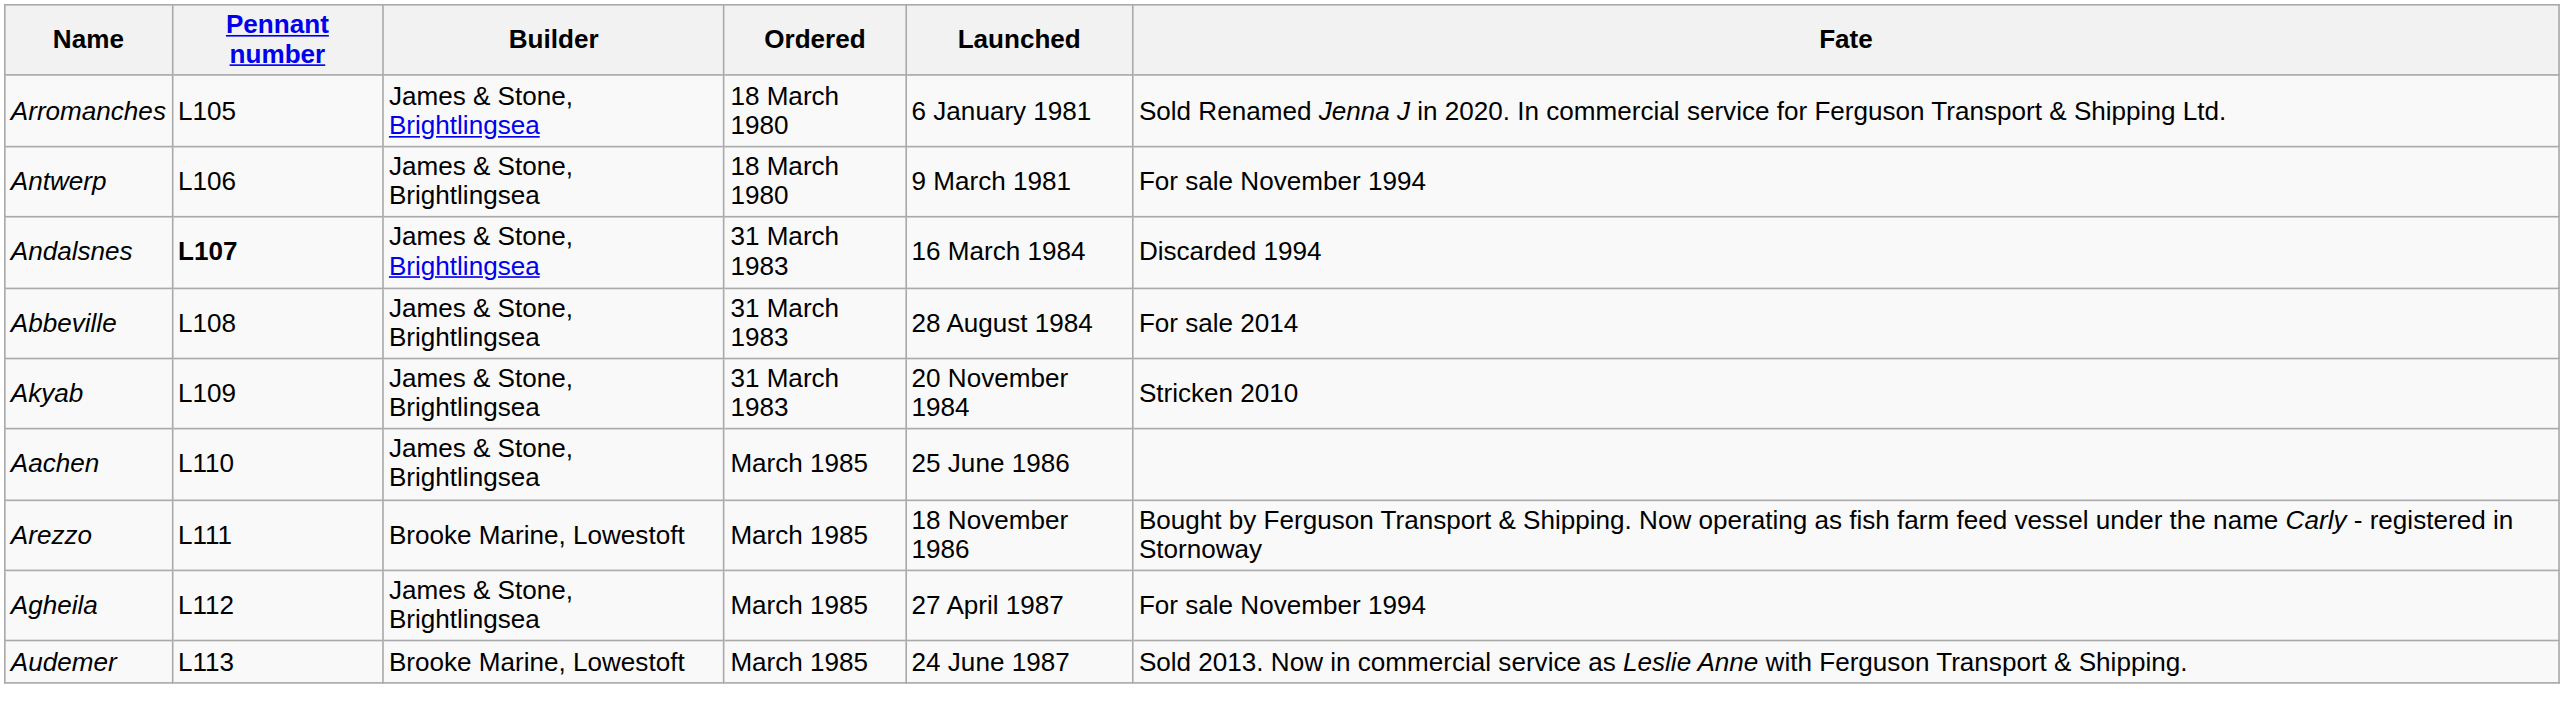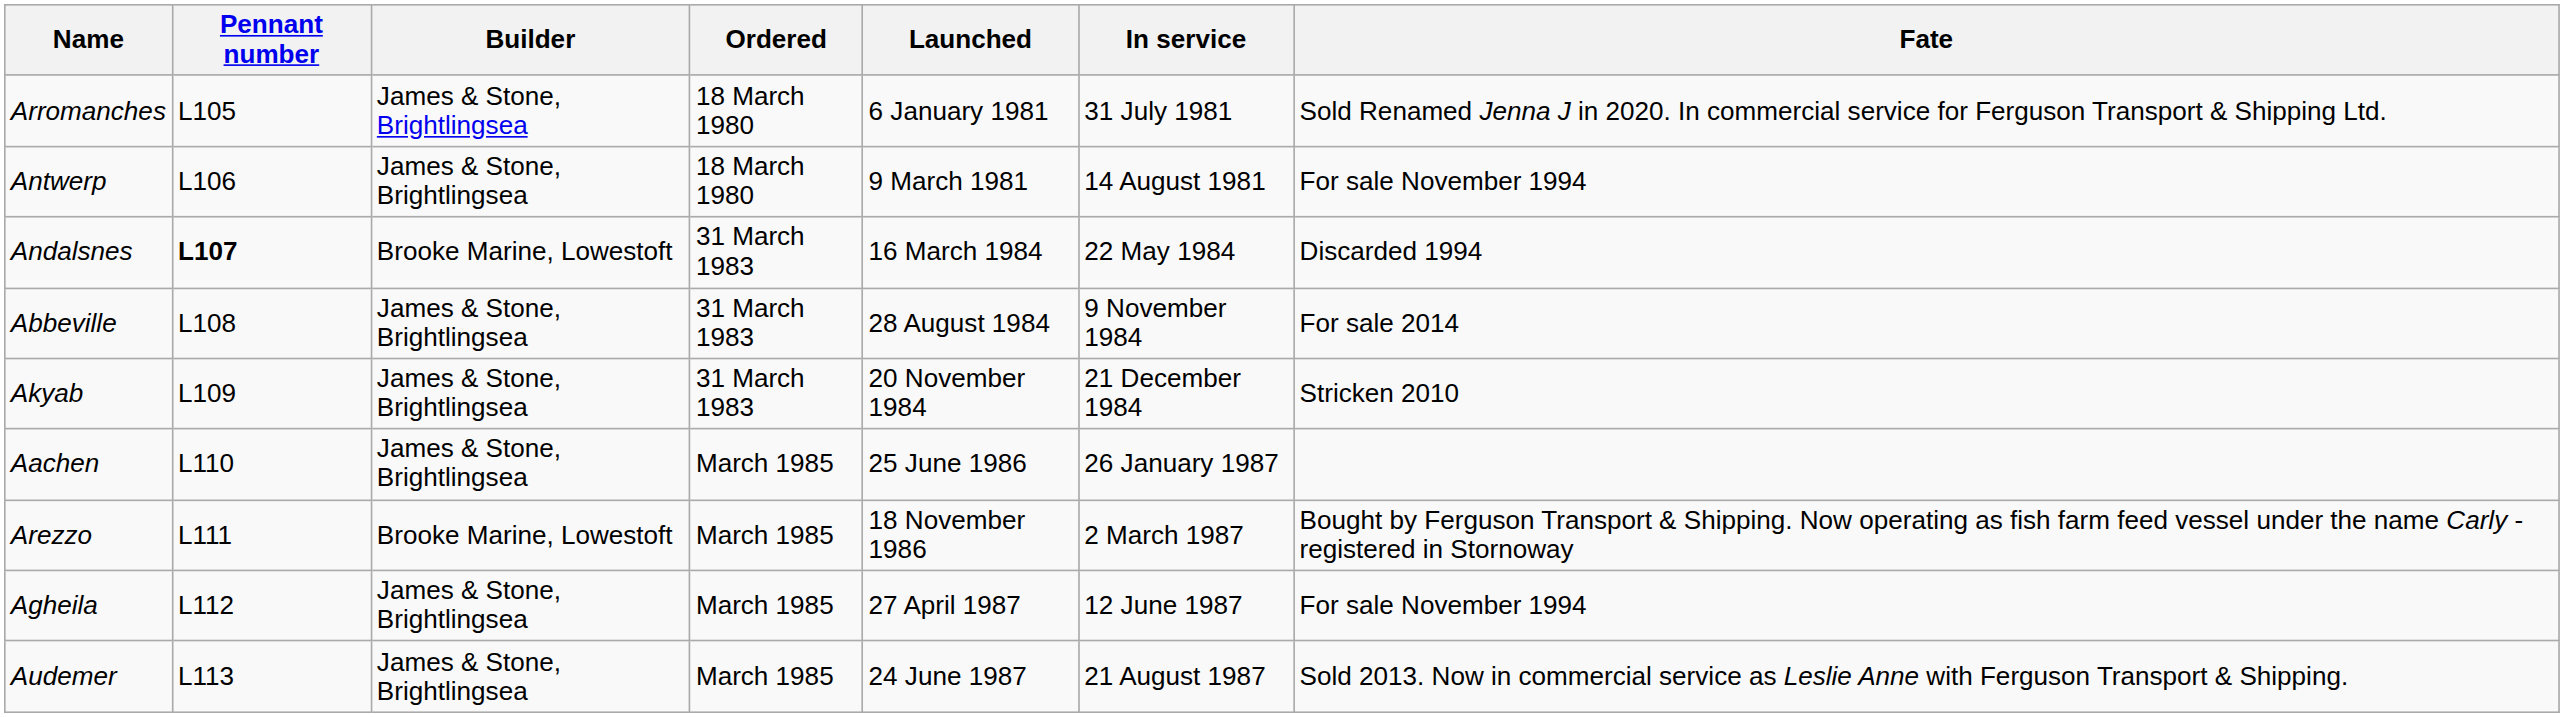 <table class="wikitable">
 <tr>
 <th>Name</th>
 <th><a href='#'>Pennant number</a></th>
 <th>Builder</th>
 <th>Ordered</th>
 <th>Launched</th>
+<th>In service</th>
 <th>Fate</th>
 </tr>
 <tr>
 <td><em>Arromanches</em></td>
 <td>L105</td>
 <td>James & Stone, <a href='#'>Brightlingsea</a></td>
 <td>18 March 1980</td>
 <td>6 January 1981</td>
+<td>31 July 1981</td>
 <td>Sold Renamed <em>Jenna J</em> in 2020. In commercial service for Ferguson Transport & Shipping Ltd.</td>
 </tr>
 <tr>
 <td><em>Antwerp</em> </td>
 <td>L106</td>
 <td>James & Stone, Brightlingsea</td>
 <td>18 March 1980</td>
 <td>9 March 1981</td>
+<td>14 August 1981</td>
 <td>For sale November 1994</td>
 </tr>
 <tr>
 <td><em>Andalsnes</em></td>
 <td><strong>L107</strong></td>
-<td>James & Stone, <a href='#'>Brightlingsea</a></td>
+<td>Brooke Marine, Lowestoft</td>
 <td>31 March 1983</td>
 <td>16 March 1984</td>
+<td>22 May 1984</td>
 <td>Discarded 1994</td>
 </tr>
 <tr>
 <td><em>Abbeville</em> </td>
 <td>L108</td>
 <td>James & Stone, Brightlingsea</td>
 <td>31 March 1983</td>
 <td>28 August 1984</td>
+<td>9 November 1984</td>
 <td>For sale 2014</td>
 </tr>
 <tr>
 <td><em>Akyab</em> </td>
 <td>L109</td>
 <td>James & Stone, Brightlingsea</td>
 <td>31 March 1983</td>
 <td>20 November 1984</td>
+<td>21 December 1984</td>
 <td>Stricken 2010</td>
 </tr>
 <tr>
 <td><em>Aachen</em> </td>
 <td>L110</td>
 <td>James & Stone, Brightlingsea</td>
 <td>March 1985</td>
 <td>25 June 1986</td>
+<td>26 January 1987</td>
 <td></td>
 </tr>
 <tr>
 <td><em>Arezzo</em> </td>
 <td>L111</td>
 <td>Brooke Marine, Lowestoft</td>
 <td>March 1985</td>
 <td>18 November 1986</td>
+<td>2 March 1987</td>
 <td>Bought by Ferguson Transport & Shipping. Now operating as fish farm feed vessel under the name <em>Carly</em> - registered in Stornoway</td>
 </tr>
 <tr>
 <td><em>Agheila</em></td>
 <td>L112</td>
 <td>James & Stone, Brightlingsea</td>
 <td>March 1985</td>
 <td>27 April 1987</td>
+<td>12 June 1987</td>
 <td>For sale November 1994</td>
 </tr>
 <tr>
 <td><em>Audemer</em> </td>
 <td>L113</td>
-<td>Brooke Marine, Lowestoft</td>
+<td>James & Stone, Brightlingsea</td>
 <td>March 1985</td>
 <td>24 June 1987</td>
+<td>21 August 1987</td>
 <td>Sold 2013. Now in commercial service as <em>Leslie Anne</em> with Ferguson Transport & Shipping.</td>
 </tr>
 </table>
